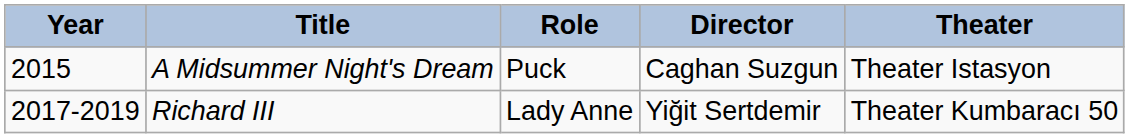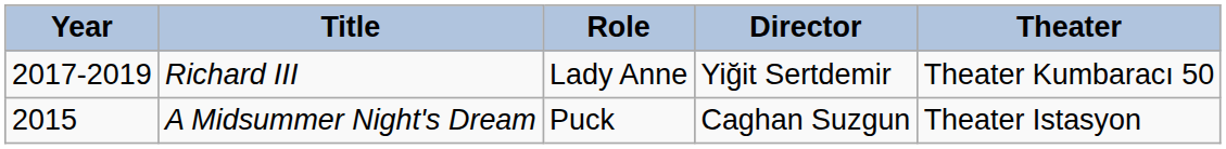 <table class="wikitable">
 <tr>
 <th style="background: #B0C4DE;">Year</th>
 <th style="background: #B0C4DE;">Title</th>
 <th style="background: #B0C4DE;">Role</th>
 <th style="background: #B0C4DE;">Director</th>
 <th style="background: #B0C4DE;">Theater</th>
 </tr>
 <tr>
+<td>2017-2019</td>
+<td><em>Richard III</em></td>
+<td>Lady Anne</td>
+<td>Yiğit Sertdemir</td>
+<td>Theater Kumbaracı 50</td>
+</tr>
+<tr>
 <td>2015</td>
 <td><em>A Midsummer Night's Dream</em></td>
 <td>Puck</td>
 <td>Caghan Suzgun</td>
 <td>Theater Istasyon</td>
 </tr>
-<tr>
-<td>2017-2019</td>
-<td><em>Richard III</em></td>
-<td>Lady Anne</td>
-<td>Yiğit Sertdemir</td>
-<td>Theater Kumbaracı 50</td>
-</tr>
 </table>
